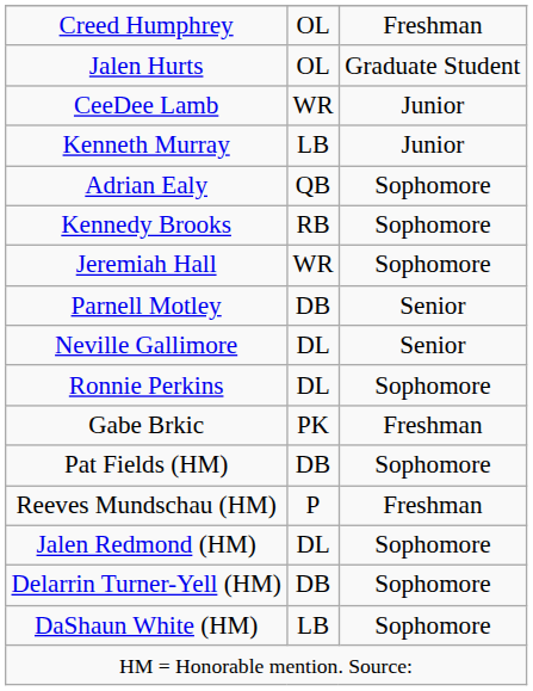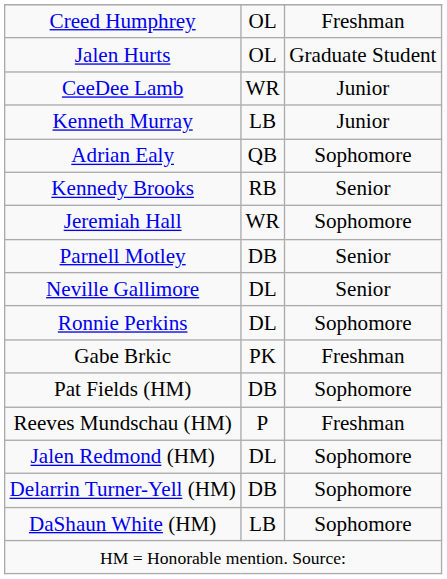 <table class="wikitable" style="text-align: center">
 <tr align=center>
 </tr>
 <tr>
 <td><a href='#'>Creed Humphrey</a></td>
 <td>OL</td>
 <td>Freshman</td>
 </tr>
 <tr>
 <td><a href='#'>Jalen Hurts</a></td>
 <td>OL</td>
 <td>Graduate Student</td>
 </tr>
 <tr>
 <td><a href='#'>CeeDee Lamb</a></td>
 <td>WR</td>
 <td>Junior</td>
 </tr>
 <tr>
 <td><a href='#'>Kenneth Murray</a></td>
 <td>LB</td>
 <td>Junior</td>
 </tr>
 <tr>
 <td><a href='#'>Adrian Ealy</a></td>
 <td>QB</td>
 <td>Sophomore</td>
 </tr>
 <tr>
 <td><a href='#'>Kennedy Brooks</a></td>
 <td>RB</td>
-<td>Sophomore</td>
+<td>Senior</td>
 </tr>
 <tr>
 <td><a href='#'>Jeremiah Hall</a></td>
 <td>WR</td>
 <td>Sophomore</td>
 </tr>
 <tr>
 <td><a href='#'>Parnell Motley</a></td>
 <td>DB</td>
 <td>Senior</td>
 </tr>
 <tr>
 <td><a href='#'>Neville Gallimore</a></td>
 <td>DL</td>
 <td>Senior</td>
 </tr>
 <tr>
 <td><a href='#'>Ronnie Perkins</a></td>
 <td>DL</td>
 <td>Sophomore</td>
 </tr>
 <tr>
 <td>Gabe Brkic</td>
 <td>PK</td>
 <td>Freshman</td>
 </tr>
 <tr>
 <td>Pat Fields (HM)</td>
 <td>DB</td>
 <td>Sophomore</td>
 </tr>
 <tr>
 <td>Reeves Mundschau (HM)</td>
 <td>P</td>
 <td>Freshman</td>
 </tr>
 <tr>
 <td><a href='#'>Jalen Redmond</a> (HM)</td>
 <td>DL</td>
 <td>Sophomore</td>
 </tr>
 <tr>
 <td><a href='#'>Delarrin Turner-Yell</a> (HM)</td>
 <td>DB</td>
 <td>Sophomore</td>
 </tr>
 <tr>
 <td><a href='#'>DaShaun White</a> (HM)</td>
 <td>LB</td>
 <td>Sophomore</td>
 </tr>
 <tr>
 <td colspan="3"><small>HM = Honorable mention. Source: </small></td>
 </tr>
 </table>
